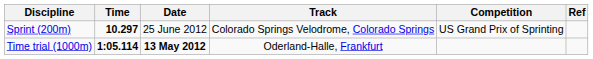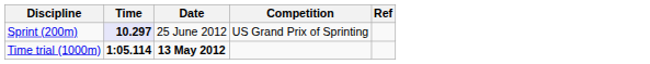 <table class="wikitable">
 <tr>
 <th>Discipline</th>
 <th>Time</th>
 <th>Date</th>
-<th>Track</th>
 <th>Competition</th>
 <th>Ref</th>
 </tr>
 <tr>
 <td><a href='#'>Sprint (200m)</a></td>
-<td align=right><strong>10.297</strong></td>
+<td align=right style="background: lavender;"><strong>10.297</strong></td>
 <td align=center>25 June 2012</td>
-<td align=center>Colorado Springs Velodrome, <a href='#'>Colorado Springs</a></td>
 <td align=center>US Grand Prix of Sprinting</td>
 <td align=center></td>
 </tr>
 <tr>
 <td><a href='#'>Time trial (1000m)</a></td>
 <td align=right><strong>1:05.114</strong></td>
 <td align=center><strong>13 May 2012</strong></td>
-<td align=center>Oderland-Halle, <a href='#'>Frankfurt</a></td>
 <td></td>
 <td></td>
 </tr>
 </table>
